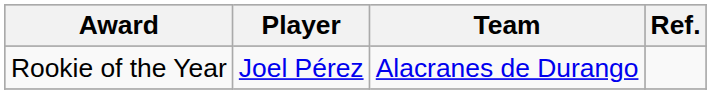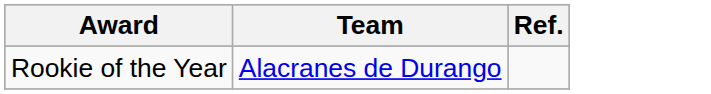 <table class="wikitable">
 <tr>
 <th>Award</th>
-<th>Player</th>
 <th>Team</th>
 <th>Ref.</th>
 </tr>
 <tr>
 <td scope="row">Rookie of the Year</td>
-<td> <a href='#'>Joel Pérez</a></td>
 <td><a href='#'>Alacranes de Durango</a></td>
 <td align=center></td>
 </tr>
 </table>
